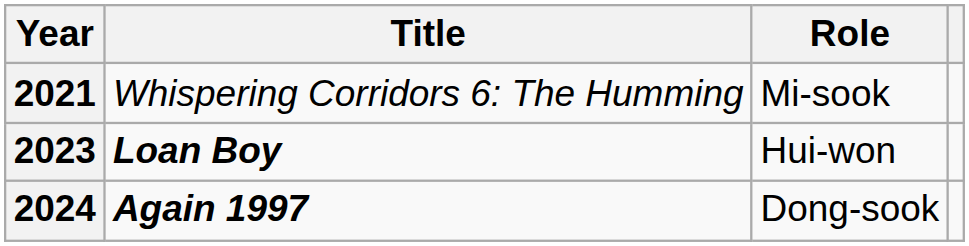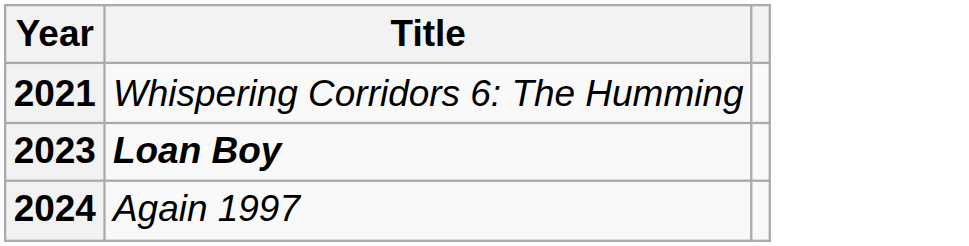 <table class="wikitable plainrowheaders">
 <tr>
 <th scope="col">Year</th>
 <th scope="col">Title</th>
-<th scope="col">Role</th>
 <th></th>
 </tr>
 <tr>
 <th scope="row">2021</th>
 <td><em>Whispering Corridors 6: The Humming</em></td>
-<td>Mi-sook</td>
 <td></td>
 </tr>
 <tr>
 <th scope="row">2023</th>
 <td><strong><em>Loan Boy</em></strong></td>
-<td>Hui-won</td>
 <td></td>
 </tr>
 <tr>
 <th scope="row">2024</th>
-<td><strong><em>Again 1997</em></strong></td>
-<td>Dong-sook</td>
+<td><em>Again 1997</em></td>
 <td></td>
 </tr>
 </table>
